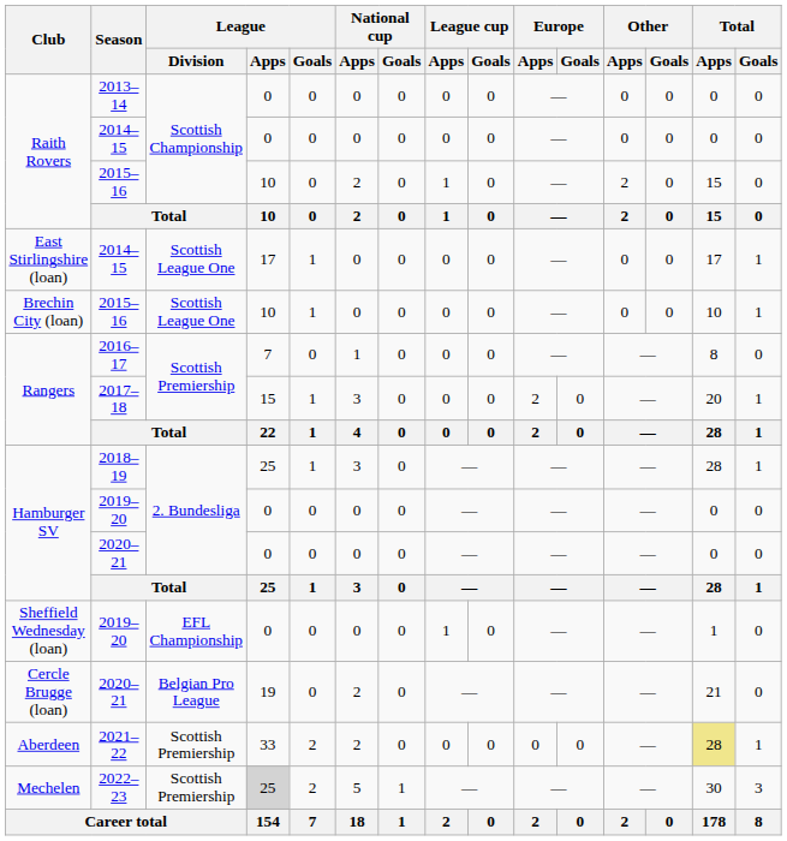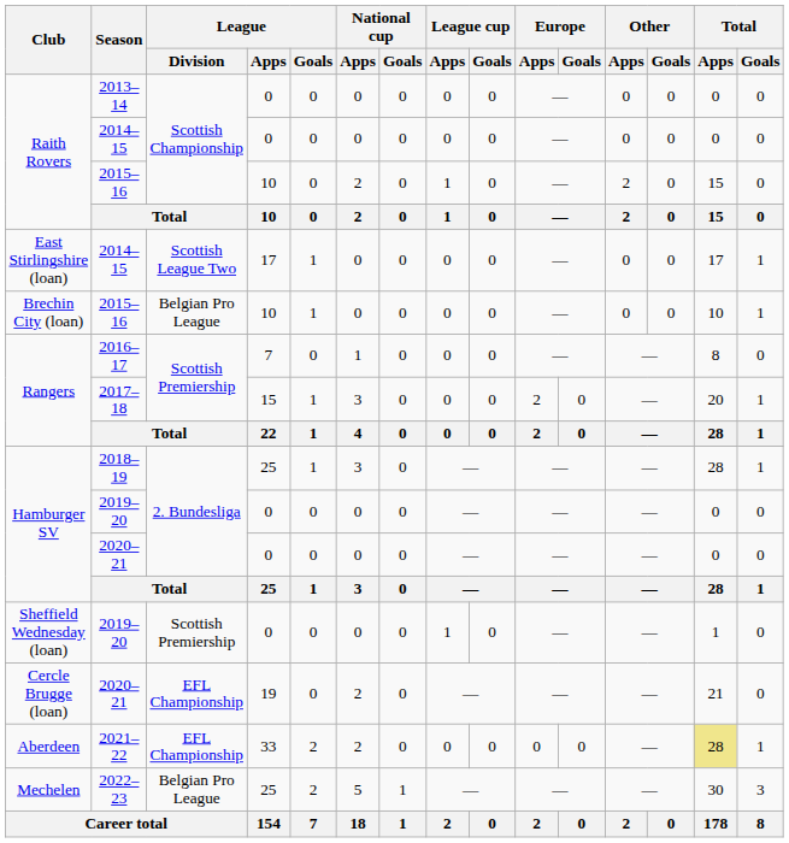 <table class=wikitable style="text-align:center">
 <tr>
 <th rowspan="2">Club</th>
 <th rowspan="2">Season</th>
 <th colspan="3">League</th>
 <th colspan="2">National cup</th>
 <th colspan="2">League cup</th>
 <th colspan="2">Europe</th>
 <th colspan="2">Other</th>
 <th colspan="2">Total</th>
 </tr>
 <tr>
 <th>Division</th>
 <th>Apps</th>
 <th>Goals</th>
 <th>Apps</th>
 <th>Goals</th>
 <th>Apps</th>
 <th>Goals</th>
 <th>Apps</th>
 <th>Goals</th>
 <th>Apps</th>
 <th>Goals</th>
 <th>Apps</th>
 <th>Goals</th>
 </tr>
 <tr>
 <td rowspan="4"><a href='#'>Raith Rovers</a></td>
 <td><a href='#'>2013–14</a></td>
 <td rowspan="3"><a href='#'>Scottish Championship</a></td>
 <td>0</td>
 <td>0</td>
 <td>0</td>
 <td>0</td>
 <td>0</td>
 <td>0</td>
 <td colspan="2">—</td>
 <td>0</td>
 <td>0</td>
 <td>0</td>
 <td>0</td>
 </tr>
 <tr>
 <td><a href='#'>2014–15</a></td>
 <td>0</td>
 <td>0</td>
 <td>0</td>
 <td>0</td>
 <td>0</td>
 <td>0</td>
 <td colspan="2">—</td>
 <td>0</td>
 <td>0</td>
 <td>0</td>
 <td>0</td>
 </tr>
 <tr>
 <td><a href='#'>2015–16</a></td>
 <td>10</td>
 <td>0</td>
 <td>2</td>
 <td>0</td>
 <td>1</td>
 <td>0</td>
 <td colspan="2">—</td>
 <td>2</td>
 <td>0</td>
 <td>15</td>
 <td>0</td>
 </tr>
 <tr>
 <th colspan="2">Total</th>
 <th>10</th>
 <th>0</th>
 <th>2</th>
 <th>0</th>
 <th>1</th>
 <th>0</th>
 <th colspan="2">—</th>
 <th>2</th>
 <th>0</th>
 <th>15</th>
 <th>0</th>
 </tr>
 <tr>
 <td><a href='#'>East Stirlingshire</a> (loan)</td>
 <td><a href='#'>2014–15</a></td>
-<td><a href='#'>Scottish League One</a></td>
+<td><a href='#'>Scottish League Two</a></td>
 <td>17</td>
 <td>1</td>
 <td>0</td>
 <td>0</td>
 <td>0</td>
 <td>0</td>
 <td colspan="2">—</td>
 <td>0</td>
 <td>0</td>
 <td>17</td>
 <td>1</td>
 </tr>
 <tr>
 <td><a href='#'>Brechin City</a> (loan)</td>
 <td><a href='#'>2015–16</a></td>
-<td><a href='#'>Scottish League One</a></td>
+<td>Belgian Pro League</td>
 <td>10</td>
 <td>1</td>
 <td>0</td>
 <td>0</td>
 <td>0</td>
 <td>0</td>
 <td colspan="2">—</td>
 <td>0</td>
 <td>0</td>
 <td>10</td>
 <td>1</td>
 </tr>
 <tr>
 <td rowspan="3"><a href='#'>Rangers</a></td>
 <td><a href='#'>2016–17</a></td>
 <td rowspan="2"><a href='#'>Scottish Premiership</a></td>
 <td>7</td>
 <td>0</td>
 <td>1</td>
 <td>0</td>
 <td>0</td>
 <td>0</td>
 <td colspan="2">—</td>
 <td colspan="2">—</td>
 <td>8</td>
 <td>0</td>
 </tr>
 <tr>
 <td><a href='#'>2017–18</a></td>
 <td>15</td>
 <td>1</td>
 <td>3</td>
 <td>0</td>
 <td>0</td>
 <td>0</td>
 <td>2</td>
 <td>0</td>
 <td colspan="2">—</td>
 <td>20</td>
 <td>1</td>
 </tr>
 <tr>
 <th colspan="2">Total</th>
 <th>22</th>
 <th>1</th>
 <th>4</th>
 <th>0</th>
 <th>0</th>
 <th>0</th>
 <th>2</th>
 <th>0</th>
 <th colspan="2">—</th>
 <th>28</th>
 <th>1</th>
 </tr>
 <tr>
 <td rowspan="4"><a href='#'>Hamburger SV</a></td>
 <td><a href='#'>2018–19</a></td>
 <td rowspan="3"><a href='#'>2. Bundesliga</a></td>
 <td>25</td>
 <td>1</td>
 <td>3</td>
 <td>0</td>
 <td colspan="2">—</td>
 <td colspan="2">—</td>
 <td colspan=2>—</td>
 <td>28</td>
 <td>1</td>
 </tr>
 <tr>
 <td><a href='#'>2019–20</a></td>
 <td>0</td>
 <td>0</td>
 <td>0</td>
 <td>0</td>
 <td colspan="2">—</td>
 <td colspan="2">—</td>
 <td colspan=2>—</td>
 <td>0</td>
 <td>0</td>
 </tr>
 <tr>
 <td><a href='#'>2020–21</a></td>
 <td>0</td>
 <td>0</td>
 <td>0</td>
 <td>0</td>
 <td colspan="2">—</td>
 <td colspan="2">—</td>
 <td colspan=2>—</td>
 <td>0</td>
 <td>0</td>
 </tr>
 <tr>
 <th colspan=2>Total</th>
 <th>25</th>
 <th>1</th>
 <th>3</th>
 <th>0</th>
 <th colspan="2">—</th>
 <th colspan="2">—</th>
 <th colspan="2">—</th>
 <th>28</th>
 <th>1</th>
 </tr>
 <tr>
 <td><a href='#'>Sheffield Wednesday</a> (loan)</td>
 <td><a href='#'>2019–20</a></td>
-<td><a href='#'>EFL Championship</a></td>
+<td>Scottish Premiership</td>
 <td>0</td>
 <td>0</td>
 <td>0</td>
 <td>0</td>
 <td>1</td>
 <td>0</td>
 <td colspan="2">—</td>
 <td colspan="2">—</td>
 <td>1</td>
 <td>0</td>
 </tr>
 <tr>
 <td><a href='#'>Cercle Brugge</a> (loan)</td>
 <td><a href='#'>2020–21</a></td>
-<td><a href='#'>Belgian Pro League</a></td>
+<td><a href='#'>EFL Championship</a></td>
 <td>19</td>
 <td>0</td>
 <td>2</td>
 <td>0</td>
 <td colspan=2>—</td>
 <td colspan=2>—</td>
 <td colspan=2>—</td>
 <td>21</td>
 <td>0</td>
 </tr>
 <tr>
 <td><a href='#'>Aberdeen</a></td>
 <td><a href='#'>2021–22</a></td>
-<td>Scottish Premiership</td>
+<td><a href='#'>EFL Championship</a></td>
 <td>33</td>
 <td>2</td>
 <td>2</td>
 <td>0</td>
 <td>0</td>
 <td>0</td>
 <td>0</td>
 <td>0</td>
 <td colspan=2>—</td>
 <td style="background: khaki;">28</td>
 <td>1</td>
 </tr>
 <tr>
 <td><a href='#'>Mechelen</a></td>
 <td><a href='#'>2022–23</a></td>
-<td>Scottish Premiership</td>
-<td style="background: lightgrey;">25</td>
+<td>Belgian Pro League</td>
+<td>25</td>
 <td>2</td>
 <td>5</td>
 <td>1</td>
 <td colspan=2>—</td>
 <td colspan=2>—</td>
 <td colspan=2>—</td>
 <td>30</td>
 <td>3</td>
 </tr>
 <tr>
 <th colspan="3">Career total</th>
 <th>154</th>
 <th>7</th>
 <th>18</th>
 <th>1</th>
 <th>2</th>
 <th>0</th>
 <th>2</th>
 <th>0</th>
 <th>2</th>
 <th>0</th>
 <th>178</th>
 <th>8</th>
 </tr>
 </table>
